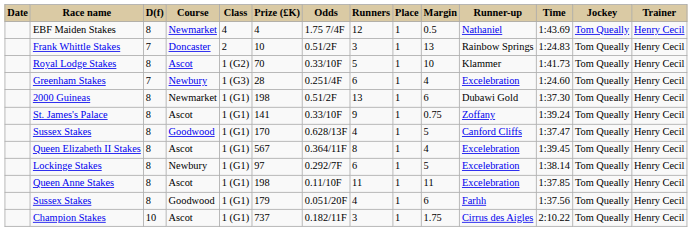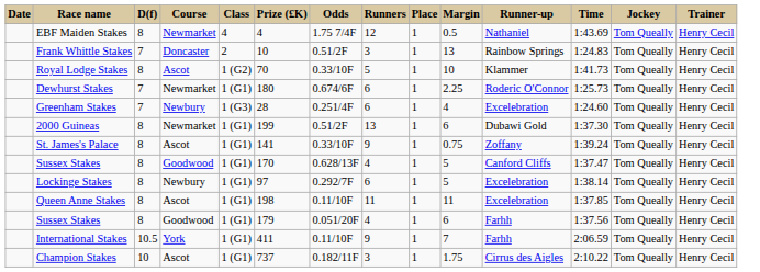 <table class = "wikitable sortable" | border="1" cellpadding="1" style=" text-align:centre; margin-left:1em; float:centre ;border-collapse: collapse; font-size:80%">
 <tr style="background:#dacaa4; text-align:center;">
 <th style="background:#dacaa4;">Date</th>
 <th style="background:#dacaa4;">Race name</th>
 <th style="background:#dacaa4;">D(f)</th>
 <th style="background:#dacaa4;">Course</th>
 <th style="background:#dacaa4;">Class</th>
 <th style="background:#dacaa4;">Prize (£K)</th>
 <th style="background:#dacaa4;">Odds</th>
 <th style="background:#dacaa4;">Runners</th>
 <th style="background:#dacaa4;">Place</th>
 <th style="background:#dacaa4;">Margin</th>
 <th style="background:#dacaa4;">Runner-up</th>
 <th style="background:#dacaa4;">Time</th>
 <th style="background:#dacaa4;">Jockey</th>
 <th style="background:#dacaa4;">Trainer</th>
 </tr>
 <tr>
 <td></td>
 <td>EBF Maiden Stakes</td>
 <td>8</td>
 <td><a href='#'>Newmarket</a></td>
 <td>4</td>
 <td>4</td>
 <td><span>1.75</span> 7/4F</td>
 <td>12</td>
 <td>1</td>
 <td>0.5</td>
 <td><a href='#'>Nathaniel</a></td>
 <td>1:43.69</td>
 <td><a href='#'>Tom Queally</a></td>
 <td><a href='#'>Henry Cecil</a></td>
 </tr>
 <tr>
 <td></td>
 <td><a href='#'>Frank Whittle Stakes</a></td>
 <td>7</td>
 <td><a href='#'>Doncaster</a></td>
 <td>2</td>
 <td>10</td>
 <td><span>0.5</span>1/2F</td>
 <td>3</td>
 <td>1</td>
 <td>13</td>
 <td>Rainbow Springs</td>
 <td>1:24.83</td>
 <td>Tom Queally</td>
 <td>Henry Cecil</td>
 </tr>
 <tr>
 <td></td>
 <td><a href='#'>Royal Lodge Stakes</a></td>
 <td>8</td>
 <td><a href='#'>Ascot</a></td>
 <td>1 (G2)</td>
 <td>70</td>
 <td><span>0.3</span>3/10F</td>
 <td>5</td>
 <td>1</td>
 <td>10</td>
 <td>Klammer</td>
 <td>1:41.73</td>
 <td>Tom Queally</td>
 <td>Henry Cecil</td>
 </tr>
 <tr>
 <td></td>
+<td><a href='#'>Dewhurst Stakes</a></td>
+<td>7</td>
+<td>Newmarket</td>
+<td>1 (G1)</td>
+<td>180</td>
+<td><span>0.67</span>4/6F</td>
+<td>6</td>
+<td>1</td>
+<td>2.25</td>
+<td><a href='#'>Roderic O'Connor</a></td>
+<td>1:25.73</td>
+<td>Tom Queally</td>
+<td>Henry Cecil</td>
+</tr>
+<tr>
+<td></td>
 <td><a href='#'>Greenham Stakes</a></td>
 <td>7</td>
 <td><a href='#'>Newbury</a></td>
 <td>1 (G3)</td>
 <td>28</td>
 <td><span>0.25</span>1/4F</td>
 <td>6</td>
 <td>1</td>
 <td>4</td>
 <td><a href='#'>Excelebration</a></td>
 <td>1:24.60</td>
 <td>Tom Queally</td>
 <td>Henry Cecil</td>
 </tr>
 <tr>
 <td></td>
 <td><a href='#'>2000 Guineas</a></td>
 <td>8</td>
 <td>Newmarket</td>
 <td>1 (G1)</td>
-<td>198</td>
+<td>199</td>
 <td><span>0.5</span>1/2F</td>
 <td>13</td>
 <td>1</td>
 <td>6</td>
 <td>Dubawi Gold</td>
 <td>1:37.30</td>
 <td>Tom Queally</td>
 <td>Henry Cecil</td>
 </tr>
 <tr>
 <td></td>
 <td><a href='#'>St. James's Palace</a></td>
 <td>8</td>
 <td>Ascot</td>
 <td>1 (G1)</td>
 <td>141</td>
 <td><span>0.3</span>3/10F</td>
 <td>9</td>
 <td>1</td>
 <td>0.75</td>
 <td><a href='#'>Zoffany</a></td>
 <td>1:39.24</td>
 <td>Tom Queally</td>
 <td>Henry Cecil</td>
 </tr>
 <tr>
 <td></td>
 <td><a href='#'>Sussex Stakes</a></td>
 <td>8</td>
 <td><a href='#'>Goodwood</a></td>
 <td>1 (G1)</td>
 <td>170</td>
 <td><span>0.62</span>8/13F</td>
 <td>4</td>
 <td>1</td>
 <td>5</td>
 <td><a href='#'>Canford Cliffs</a></td>
 <td>1:37.47</td>
-<td>Tom Queally</td>
-<td>Henry Cecil</td>
-</tr>
-<tr>
-<td></td>
-<td><a href='#'>Queen Elizabeth II Stakes</a></td>
-<td>8</td>
-<td>Ascot</td>
-<td>1 (G1)</td>
-<td>567</td>
-<td><span>0.36</span>4/11F</td>
-<td>8</td>
-<td>1</td>
-<td>4</td>
-<td><a href='#'>Excelebration</a></td>
-<td>1:39.45</td>
 <td>Tom Queally</td>
 <td>Henry Cecil</td>
 </tr>
 <tr>
 <td></td>
 <td><a href='#'>Lockinge Stakes</a></td>
 <td>8</td>
 <td>Newbury</td>
 <td>1 (G1)</td>
 <td>97</td>
 <td><span>0.29</span>2/7F</td>
 <td>6</td>
 <td>1</td>
 <td>5</td>
 <td><a href='#'>Excelebration</a></td>
 <td>1:38.14</td>
 <td>Tom Queally</td>
 <td>Henry Cecil</td>
 </tr>
 <tr>
 <td></td>
 <td><a href='#'>Queen Anne Stakes</a></td>
 <td>8</td>
 <td>Ascot</td>
 <td>1 (G1)</td>
 <td>198</td>
 <td><span>0.1</span>1/10F</td>
 <td>11</td>
 <td>1</td>
 <td>11</td>
 <td><a href='#'>Excelebration</a></td>
 <td>1:37.85</td>
 <td>Tom Queally</td>
 <td>Henry Cecil</td>
 </tr>
 <tr>
 <td></td>
 <td><a href='#'>Sussex Stakes</a></td>
 <td>8</td>
 <td>Goodwood</td>
 <td>1 (G1)</td>
 <td>179</td>
 <td><span>0.05</span>1/20F</td>
 <td>4</td>
 <td>1</td>
 <td>6</td>
 <td><a href='#'>Farhh</a></td>
 <td>1:37.56</td>
 <td>Tom Queally</td>
 <td>Henry Cecil</td>
 </tr>
 <tr>
 <td></td>
+<td><a href='#'>International Stakes</a></td>
+<td>10.5</td>
+<td><a href='#'>York</a></td>
+<td>1 (G1)</td>
+<td>411</td>
+<td><span>0.1</span>1/10F</td>
+<td>9</td>
+<td>1</td>
+<td>7</td>
+<td><a href='#'>Farhh</a></td>
+<td>2:06.59</td>
+<td>Tom Queally</td>
+<td>Henry Cecil</td>
+</tr>
+<tr>
+<td></td>
 <td><a href='#'>Champion Stakes</a></td>
 <td>10</td>
 <td>Ascot</td>
 <td>1 (G1)</td>
 <td>737</td>
 <td><span>0.18</span>2/11F</td>
 <td>3</td>
 <td>1</td>
 <td>1.75</td>
 <td><a href='#'>Cirrus des Aigles</a></td>
 <td>2:10.22</td>
 <td>Tom Queally</td>
 <td>Henry Cecil</td>
 </tr>
 </table>
